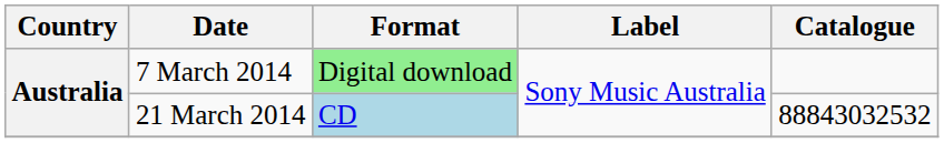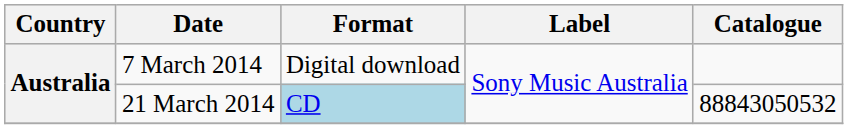 <table class="wikitable plainrowheaders sortable">
 <tr>
 <th scope="col">Country</th>
 <th scope="col">Date</th>
 <th scope="col">Format</th>
 <th scope="col">Label</th>
 <th scope="col">Catalogue</th>
 </tr>
 <tr>
 <th scope="row" rowspan="2">Australia</th>
 <td>7 March 2014</td>
-<td style="background: lightgreen;">Digital download</td>
+<td>Digital download</td>
 <td rowspan="2"><a href='#'>Sony Music Australia</a></td>
 <td></td>
 </tr>
 <tr>
 <td>21 March 2014</td>
 <td style="background: lightblue;"><a href='#'>CD</a></td>
-<td>88843032532</td>
+<td>88843050532</td>
 </tr>
 <tr>
 </tr>
 </table>
